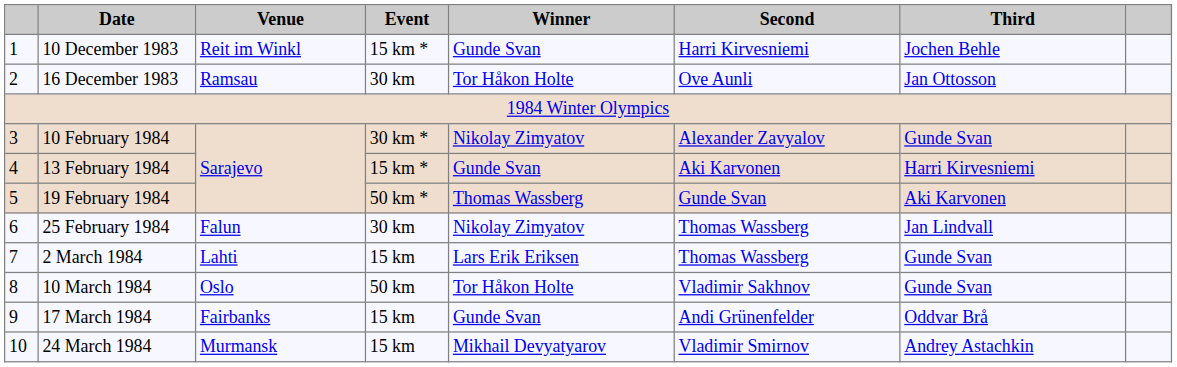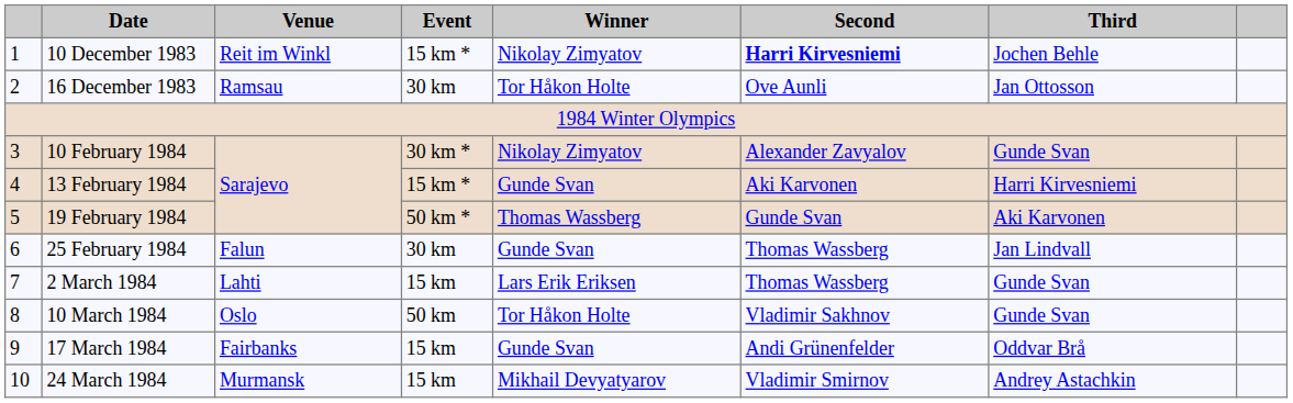 <table bgcolor="#f7f8ff" cellpadding="3" cellspacing="0" border="1" style="font-size: 90%; border: gray solid 1px; border-collapse: collapse;">
 <tr bgcolor="#CCCCCC">
 <td align="center" width="20"><strong></strong></td>
 <td align="center" width="120"><strong>Date</strong></td>
 <td align="center" width="130"><strong>Venue</strong></td>
 <td align="center" width="60"><strong>Event</strong></td>
 <td align="center" width="175"><strong>Winner</strong></td>
 <td align="center" width="175"><strong>Second</strong></td>
 <td align="center" width="175"><strong>Third</strong></td>
 <td align="center" width="30"><strong></strong></td>
 </tr>
 <tr align="left">
 <td>1</td>
 <td>10 December 1983</td>
 <td> <a href='#'>Reit im Winkl</a></td>
 <td>15 km *</td>
-<td> <a href='#'>Gunde Svan</a></td>
-<td> <a href='#'>Harri Kirvesniemi</a></td>
+<td> <a href='#'>Nikolay Zimyatov</a></td>
+<td><strong> <a href='#'>Harri Kirvesniemi</a></strong></td>
 <td> <a href='#'>Jochen Behle</a></td>
 <td></td>
 </tr>
 <tr align="left">
 <td>2</td>
 <td>16 December 1983</td>
 <td> <a href='#'>Ramsau</a></td>
 <td>30 km</td>
 <td> <a href='#'>Tor Håkon Holte</a></td>
 <td> <a href='#'>Ove Aunli</a></td>
 <td> <a href='#'>Jan Ottosson</a></td>
 <td></td>
 </tr>
 <tr bgcolor=#EFDECD>
 <td colspan="9" align="center"><a href='#'>1984 Winter Olympics</a></td>
 </tr>
 <tr bgcolor=#EFDECD>
 <td>3</td>
 <td>10 February 1984</td>
 <td rowspan=3> <a href='#'>Sarajevo</a></td>
 <td>30 km *</td>
 <td> <a href='#'>Nikolay Zimyatov</a></td>
 <td> <a href='#'>Alexander Zavyalov</a></td>
 <td> <a href='#'>Gunde Svan</a></td>
 <td></td>
 </tr>
 <tr align="left" bgcolor=#EFDECD>
 <td>4</td>
 <td>13 February 1984</td>
 <td>15 km *</td>
 <td> <a href='#'>Gunde Svan</a></td>
 <td> <a href='#'>Aki Karvonen</a></td>
 <td> <a href='#'>Harri Kirvesniemi</a></td>
 <td></td>
 </tr>
 <tr align="left" bgcolor=#EFDECD>
 <td>5</td>
 <td>19 February 1984</td>
 <td>50 km *</td>
 <td> <a href='#'>Thomas Wassberg</a></td>
 <td> <a href='#'>Gunde Svan</a></td>
 <td> <a href='#'>Aki Karvonen</a></td>
 <td></td>
 </tr>
 <tr align="left">
 <td>6</td>
 <td>25 February 1984</td>
 <td> <a href='#'>Falun</a></td>
 <td>30 km</td>
-<td> <a href='#'>Nikolay Zimyatov</a></td>
+<td> <a href='#'>Gunde Svan</a></td>
 <td> <a href='#'>Thomas Wassberg</a></td>
 <td> <a href='#'>Jan Lindvall</a></td>
 <td></td>
 </tr>
 <tr align="left">
 <td>7</td>
 <td>2 March 1984</td>
 <td> <a href='#'>Lahti</a></td>
 <td>15 km</td>
 <td> <a href='#'>Lars Erik Eriksen</a></td>
 <td> <a href='#'>Thomas Wassberg</a></td>
 <td> <a href='#'>Gunde Svan</a></td>
 <td></td>
 </tr>
 <tr align="left">
 <td>8</td>
 <td>10 March 1984</td>
 <td> <a href='#'>Oslo</a></td>
 <td>50 km</td>
 <td> <a href='#'>Tor Håkon Holte</a></td>
 <td> <a href='#'>Vladimir Sakhnov</a></td>
 <td> <a href='#'>Gunde Svan</a></td>
 <td></td>
 </tr>
 <tr align="left">
 <td>9</td>
 <td>17 March 1984</td>
 <td> <a href='#'>Fairbanks</a></td>
 <td>15 km</td>
 <td> <a href='#'>Gunde Svan</a></td>
 <td> <a href='#'>Andi Grünenfelder</a></td>
 <td> <a href='#'>Oddvar Brå</a></td>
 <td></td>
 </tr>
 <tr align="left">
 <td>10</td>
 <td>24 March 1984</td>
 <td> <a href='#'>Murmansk</a></td>
 <td>15 km</td>
 <td> <a href='#'>Mikhail Devyatyarov</a></td>
 <td> <a href='#'>Vladimir Smirnov</a></td>
 <td> <a href='#'>Andrey Astachkin</a></td>
 <td></td>
 </tr>
 </table>
